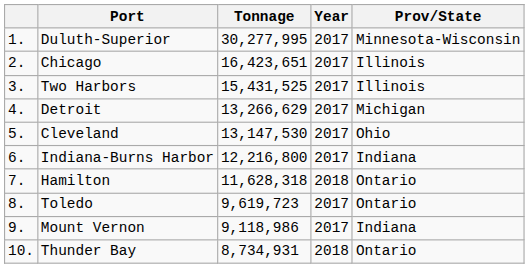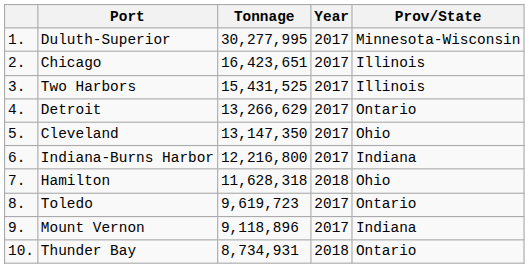 <table class="wikitable">
 <tr>
 <th></th>
 <th>Port</th>
 <th>Tonnage</th>
 <th>Year</th>
 <th>Prov/State</th>
 </tr>
 <tr>
 <td>1.</td>
 <td>Duluth-Superior</td>
 <td>30,277,995</td>
 <td>2017</td>
 <td>Minnesota-Wisconsin</td>
 </tr>
 <tr>
 <td>2.</td>
 <td>Chicago</td>
 <td>16,423,651</td>
 <td>2017</td>
 <td>Illinois</td>
 </tr>
 <tr>
 <td>3.</td>
 <td>Two Harbors</td>
 <td>15,431,525</td>
 <td>2017</td>
 <td>Illinois</td>
 </tr>
 <tr>
 <td>4.</td>
 <td>Detroit</td>
 <td>13,266,629</td>
 <td>2017</td>
-<td>Michigan</td>
+<td>Ontario</td>
 </tr>
 <tr>
 <td>5.</td>
 <td>Cleveland</td>
-<td>13,147,530</td>
+<td>13,147,350</td>
 <td>2017</td>
 <td>Ohio</td>
 </tr>
 <tr>
 <td>6.</td>
 <td>Indiana-Burns Harbor</td>
 <td>12,216,800</td>
 <td>2017</td>
 <td>Indiana</td>
 </tr>
 <tr>
 <td>7.</td>
 <td>Hamilton</td>
 <td>11,628,318</td>
 <td>2018</td>
-<td>Ontario</td>
+<td>Ohio</td>
 </tr>
 <tr>
 <td>8.</td>
 <td>Toledo</td>
 <td>9,619,723</td>
 <td>2017</td>
 <td>Ontario</td>
 </tr>
 <tr>
 <td>9.</td>
 <td>Mount Vernon</td>
-<td>9,118,986</td>
+<td>9,118,896</td>
 <td>2017</td>
 <td>Indiana</td>
 </tr>
 <tr>
 <td>10.</td>
 <td>Thunder Bay</td>
 <td>8,734,931</td>
 <td>2018</td>
 <td>Ontario</td>
 </tr>
 </table>
